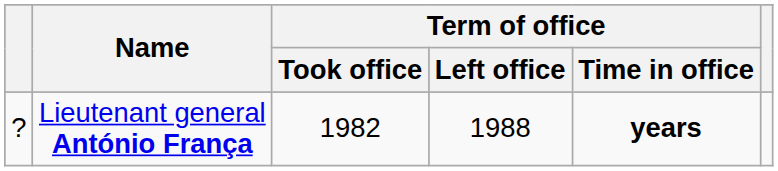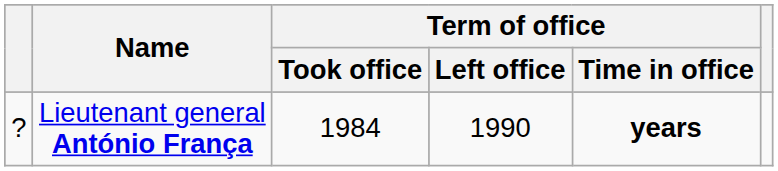 <table class="wikitable" style="text-align:center">
 <tr>
 <th rowspan=2></th>
 <th rowspan=2>Name<br></th>
 <th colspan=3>Term of office</th>
 <th rowspan=2></th>
 </tr>
 <tr>
 <th>Took office</th>
 <th>Left office</th>
 <th>Time in office</th>
 </tr>
 <tr>
 <td>?</td>
 <td><a href='#'>Lieutenant general</a><br><strong><a href='#'>António França</a></strong><br></td>
-<td>1982</td>
-<td>1988</td>
+<td>1984</td>
+<td>1990</td>
 <td><strong> years</strong></td>
 <td></td>
 </tr>
 </table>
